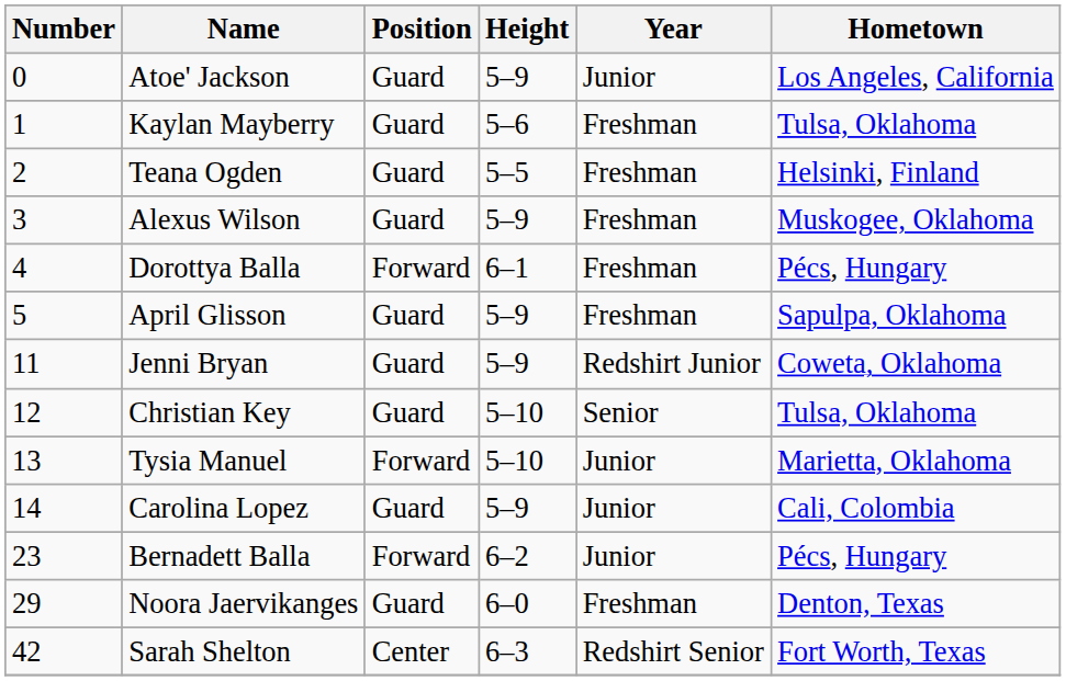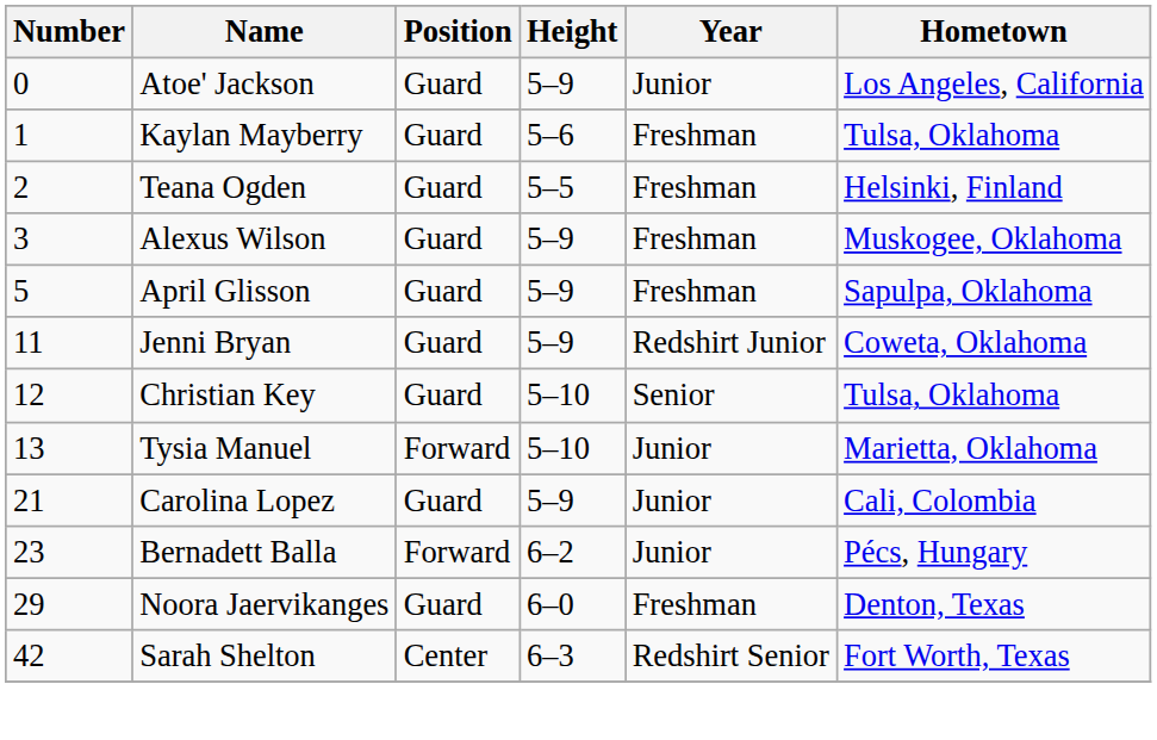 <table class="wikitable" style="font-size: 95%;">
 <tr>
 <th>Number</th>
 <th>Name</th>
 <th>Position</th>
 <th>Height</th>
 <th>Year</th>
 <th>Hometown</th>
 </tr>
 <tr>
 <td>0</td>
 <td>Atoe' Jackson</td>
 <td>Guard</td>
 <td>5–9</td>
 <td>Junior</td>
 <td><a href='#'>Los Angeles</a>, <a href='#'>California</a></td>
 </tr>
 <tr>
 <td>1</td>
 <td>Kaylan Mayberry</td>
 <td>Guard</td>
 <td>5–6</td>
 <td>Freshman</td>
 <td><a href='#'>Tulsa, Oklahoma</a></td>
 </tr>
 <tr>
 <td>2</td>
 <td>Teana Ogden</td>
 <td>Guard</td>
 <td>5–5</td>
 <td>Freshman</td>
 <td><a href='#'>Helsinki</a>, <a href='#'>Finland</a></td>
 </tr>
 <tr>
 <td>3</td>
 <td>Alexus Wilson</td>
 <td>Guard</td>
 <td>5–9</td>
 <td>Freshman</td>
 <td><a href='#'>Muskogee, Oklahoma</a></td>
 </tr>
 <tr>
-<td>4</td>
-<td>Dorottya Balla</td>
-<td>Forward</td>
-<td>6–1</td>
-<td>Freshman</td>
-<td><a href='#'>Pécs</a>, <a href='#'>Hungary</a></td>
-</tr>
-<tr>
 <td>5</td>
 <td>April Glisson</td>
 <td>Guard</td>
 <td>5–9</td>
 <td>Freshman</td>
 <td><a href='#'>Sapulpa, Oklahoma</a></td>
 </tr>
 <tr>
 <td>11</td>
 <td>Jenni Bryan</td>
 <td>Guard</td>
 <td>5–9</td>
 <td>Redshirt Junior</td>
 <td><a href='#'>Coweta, Oklahoma</a></td>
 </tr>
 <tr>
 <td>12</td>
 <td>Christian Key</td>
 <td>Guard</td>
 <td>5–10</td>
 <td>Senior</td>
 <td><a href='#'>Tulsa, Oklahoma</a></td>
 </tr>
 <tr>
 <td>13</td>
 <td>Tysia Manuel</td>
 <td>Forward</td>
 <td>5–10</td>
 <td>Junior</td>
 <td><a href='#'>Marietta, Oklahoma</a></td>
 </tr>
 <tr>
-<td>14</td>
+<td>21</td>
 <td>Carolina Lopez</td>
 <td>Guard</td>
 <td>5–9</td>
 <td>Junior</td>
 <td><a href='#'>Cali, Colombia</a></td>
 </tr>
 <tr>
 <td>23</td>
 <td>Bernadett Balla</td>
 <td>Forward</td>
 <td>6–2</td>
 <td>Junior</td>
 <td><a href='#'>Pécs</a>, <a href='#'>Hungary</a></td>
 </tr>
 <tr>
 <td>29</td>
 <td>Noora Jaervikanges</td>
 <td>Guard</td>
 <td>6–0</td>
 <td>Freshman</td>
 <td><a href='#'>Denton, Texas</a></td>
 </tr>
 <tr>
 <td>42</td>
 <td>Sarah Shelton</td>
 <td>Center</td>
 <td>6–3</td>
 <td>Redshirt Senior</td>
 <td><a href='#'>Fort Worth, Texas</a></td>
 </tr>
 <tr>
 </tr>
 </table>
